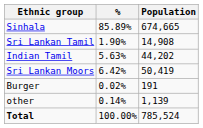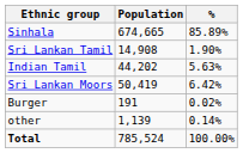 <table class="wikitable">
 <tr>
 <th>Ethnic group</th>
+<th>Population</th>
 <th>%</th>
-<th>Population</th>
 </tr>
 <tr>
 <td><a href='#'>Sinhala</a></td>
+<td>674,665</td>
 <td>85.89%</td>
-<td>674,665</td>
 </tr>
 <tr>
 <td><a href='#'>Sri Lankan Tamil</a></td>
+<td>14,908</td>
 <td>1.90%</td>
-<td>14,908</td>
 </tr>
 <tr>
 <td><a href='#'>Indian Tamil</a></td>
+<td>44,202</td>
 <td>5.63%</td>
-<td>44,202</td>
 </tr>
 <tr>
 <td><a href='#'>Sri Lankan Moors</a></td>
+<td>50,419</td>
 <td>6.42%</td>
-<td>50,419</td>
 </tr>
 <tr>
 <td>Burger</td>
+<td>191</td>
 <td>0.02%</td>
-<td>191</td>
 </tr>
 <tr>
 <td>other</td>
+<td>1,139</td>
 <td>0.14%</td>
-<td>1,139</td>
 </tr>
 <tr>
 <td><strong>Total</strong></td>
+<td>785,524</td>
 <td>100.00%</td>
-<td>785,524</td>
 </tr>
 </table>
